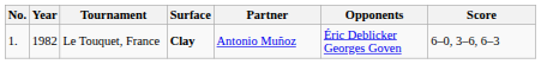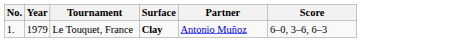 <table class="sortable wikitable">
 <tr>
 <th style="width:20px">No.</th>
 <th style="width:30px">Year</th>
 <th style="width:130px">Tournament</th>
 <th style="width:50px">Surface</th>
 <th style="width:130px">Partner</th>
-<th style="width:130px">Opponents</th>
 <th style="width:130px" class="unsortable">Score</th>
 </tr>
 <tr>
 <td>1.</td>
-<td>1982</td>
+<td>1979</td>
 <td>Le Touquet, France</td>
 <td><strong>Clay</strong></td>
 <td> <a href='#'>Antonio Muñoz</a></td>
-<td> <a href='#'>Éric Deblicker</a><br> <a href='#'>Georges Goven</a></td>
 <td>6–0, 3–6, 6–3</td>
 </tr>
 </table>
